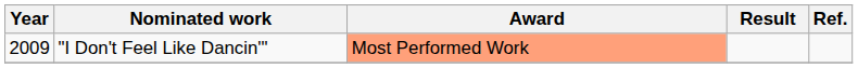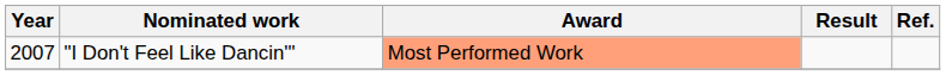 <table class="wikitable">
 <tr>
 <th>Year</th>
 <th width="250">Nominated work</th>
 <th width="325">Award</th>
 <th width="65">Result</th>
 <th>Ref.</th>
 </tr>
 <tr>
-<td align="center">2009</td>
+<td align="center">2007</td>
 <td>"I Don't Feel Like Dancin'"</td>
 <td style="background: lightsalmon;">Most Performed Work</td>
 <td></td>
 <td align="center"></td>
 </tr>
 <tr>
 </tr>
 </table>
